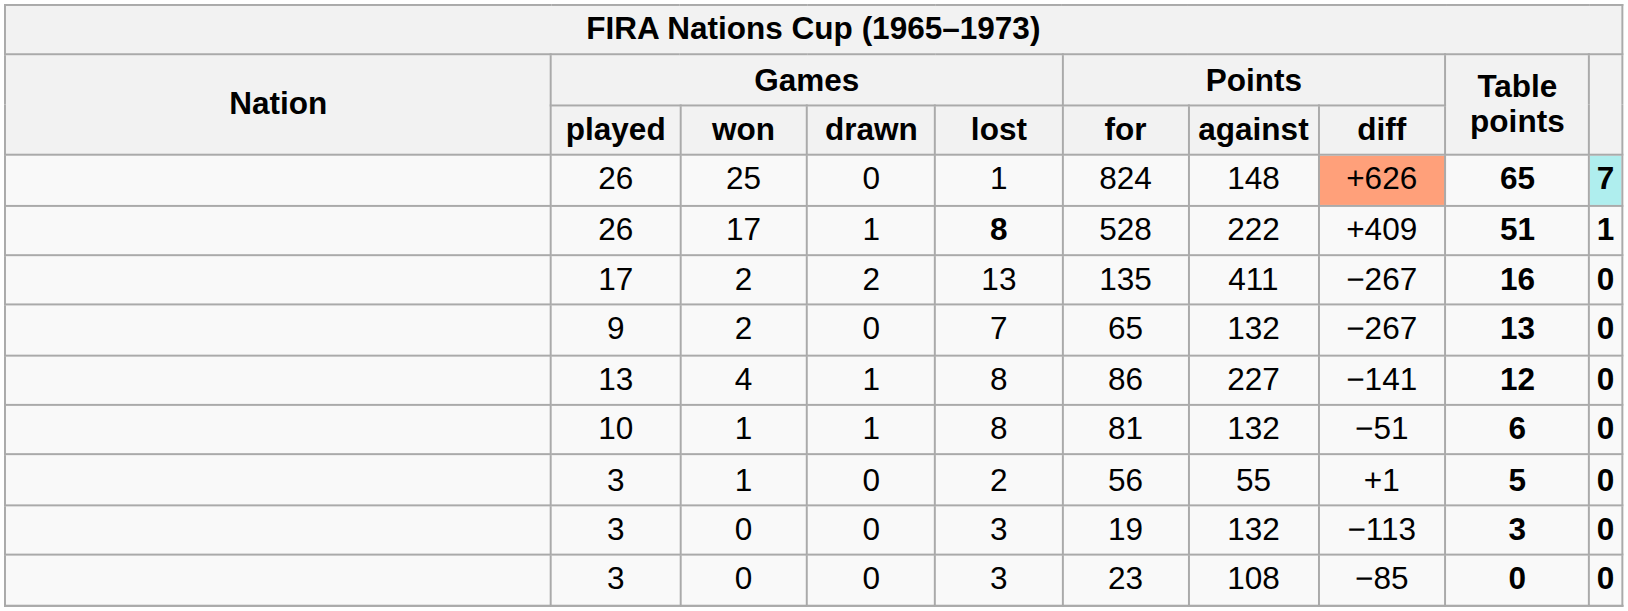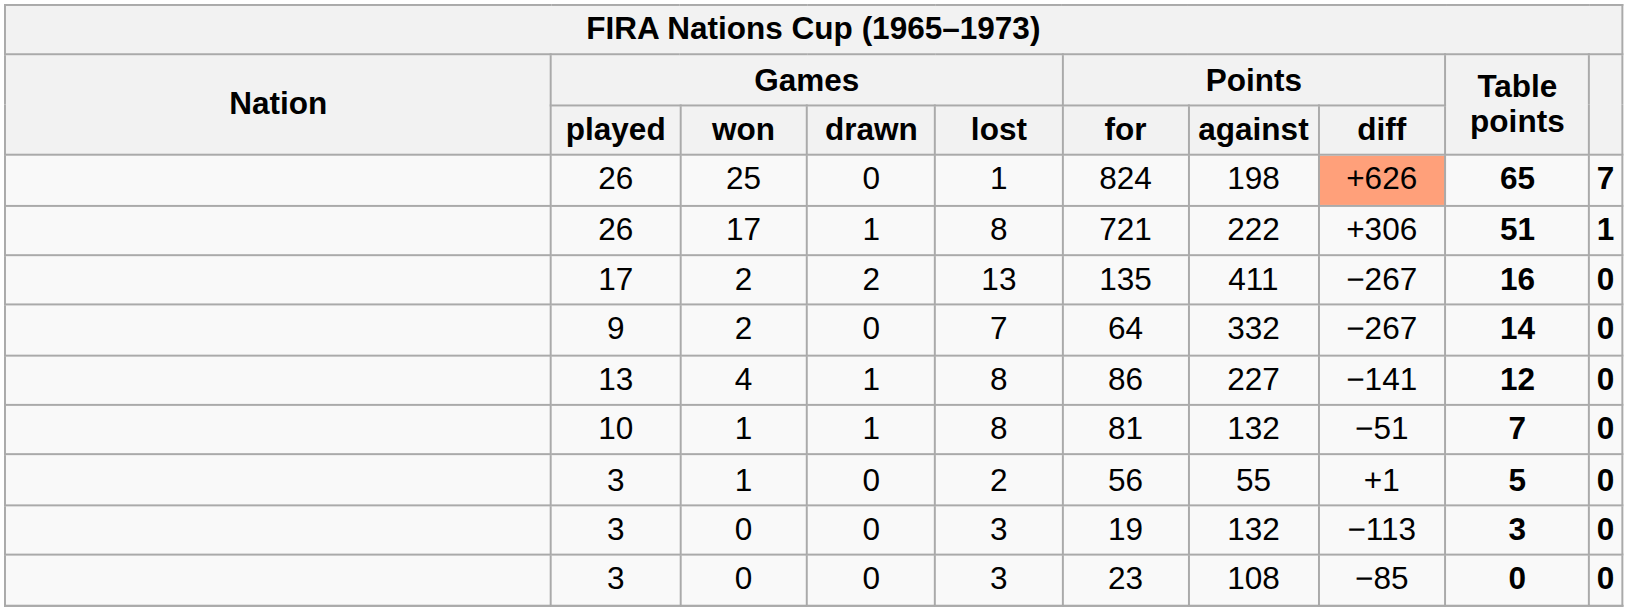 <table class="wikitable" style="width:65%;">
 <tr>
 <th colspan="11" style="width:60%;">FIRA Nations Cup (1965–1973)</th>
 </tr>
 <tr>
 <th rowspan="2" style="width:35%;">Nation</th>
 <th colspan="4" style="width:32%;">Games</th>
 <th colspan="3" style="width:18%;">Points</th>
 <th rowspan="2" style="width:16%;">Table<br>points</th>
 <th rowspan="2" style="width:15%;"></th>
 </tr>
 <tr>
 <th style="width:8%;">played</th>
 <th style="width:8%;">won</th>
 <th style="width:8%;">drawn</th>
 <th style="width:8%;">lost</th>
 <th style="width:8%;">for</th>
 <th style="width:8%;">against</th>
 <th style="width:8%;">diff</th>
 </tr>
 <tr style="text-align:center">
 <td style="text-align:left"></td>
 <td>26</td>
 <td>25</td>
 <td>0</td>
 <td>1</td>
 <td>824</td>
-<td>148</td>
+<td>198</td>
 <td style="background: lightsalmon;">+626</td>
 <td><strong>65</strong></td>
-<td style="background: paleturquoise;"><strong>7</strong></td>
+<td><strong>7</strong></td>
 </tr>
 <tr style="text-align:center">
 <td style="text-align:left"></td>
 <td>26</td>
 <td>17</td>
 <td>1</td>
-<td><strong>8</strong></td>
-<td>528</td>
+<td>8</td>
+<td>721</td>
 <td>222</td>
-<td>+409</td>
+<td>+306</td>
 <td><strong>51</strong></td>
 <td><strong>1</strong></td>
 </tr>
 <tr style="text-align:center">
 <td style="text-align:left"></td>
 <td>17</td>
 <td>2</td>
 <td>2</td>
 <td>13</td>
 <td>135</td>
 <td>411</td>
 <td>−267</td>
 <td><strong>16</strong></td>
 <td><strong>0</strong></td>
 </tr>
 <tr style="text-align:center">
 <td style="text-align:left"></td>
 <td>9</td>
 <td>2</td>
 <td>0</td>
 <td>7</td>
-<td>65</td>
-<td>132</td>
+<td>64</td>
+<td>332</td>
 <td>−267</td>
-<td><strong>13</strong></td>
+<td><strong>14</strong></td>
 <td><strong>0</strong></td>
 </tr>
 <tr style="text-align:center">
 <td style="text-align:left"></td>
 <td>13</td>
 <td>4</td>
 <td>1</td>
 <td>8</td>
 <td>86</td>
 <td>227</td>
 <td>−141</td>
 <td><strong>12</strong></td>
 <td><strong>0</strong></td>
 </tr>
 <tr style="text-align:center">
 <td style="text-align:left"></td>
 <td>10</td>
 <td>1</td>
 <td>1</td>
 <td>8</td>
 <td>81</td>
 <td>132</td>
 <td>−51</td>
-<td><strong>6</strong></td>
+<td><strong>7</strong></td>
 <td><strong>0</strong></td>
 </tr>
 <tr style="text-align:center">
 <td style="text-align:left"></td>
 <td>3</td>
 <td>1</td>
 <td>0</td>
 <td>2</td>
 <td>56</td>
 <td>55</td>
 <td>+1</td>
 <td><strong>5</strong></td>
 <td><strong>0</strong></td>
 </tr>
 <tr style="text-align:center">
 <td style="text-align:left"></td>
 <td>3</td>
 <td>0</td>
 <td>0</td>
 <td>3</td>
 <td>19</td>
 <td>132</td>
 <td>−113</td>
 <td><strong>3</strong></td>
 <td><strong>0</strong></td>
 </tr>
 <tr style="text-align:center">
 <td style="text-align:left"></td>
 <td>3</td>
 <td>0</td>
 <td>0</td>
 <td>3</td>
 <td>23</td>
 <td>108</td>
 <td>−85</td>
 <td><strong>0</strong></td>
 <td><strong>0</strong></td>
 </tr>
 <tr style="text-align:center">
 </tr>
 </table>
